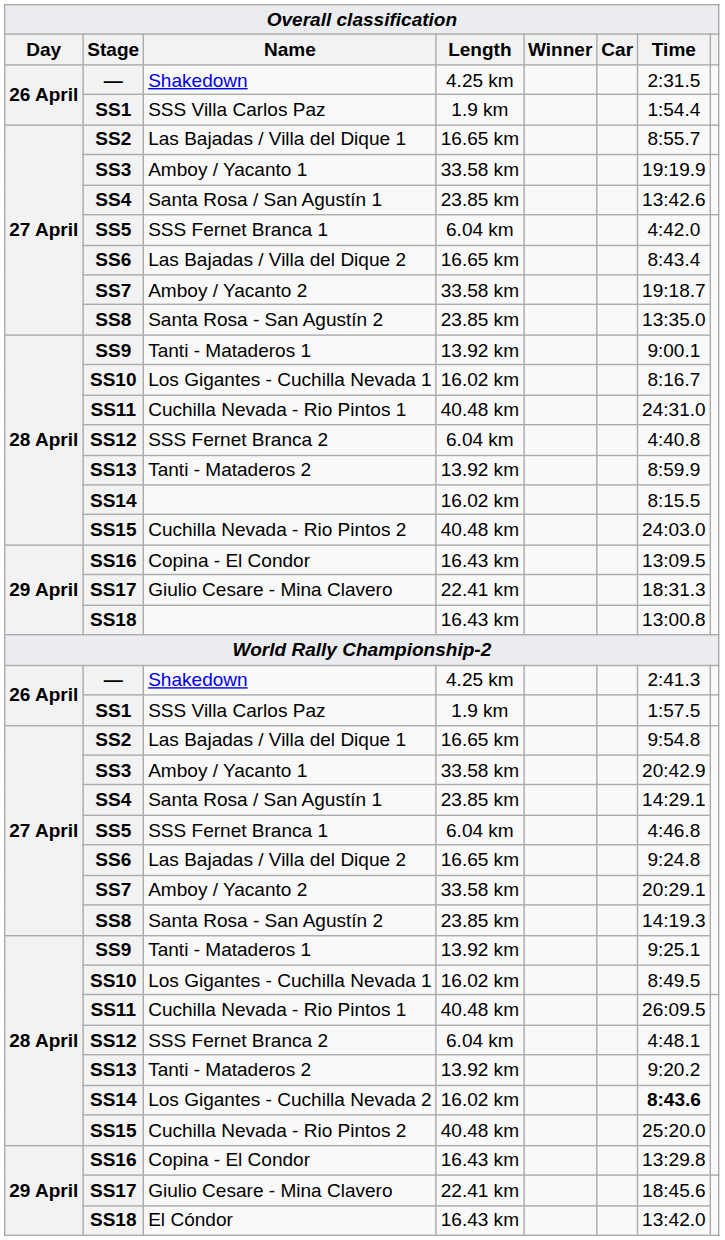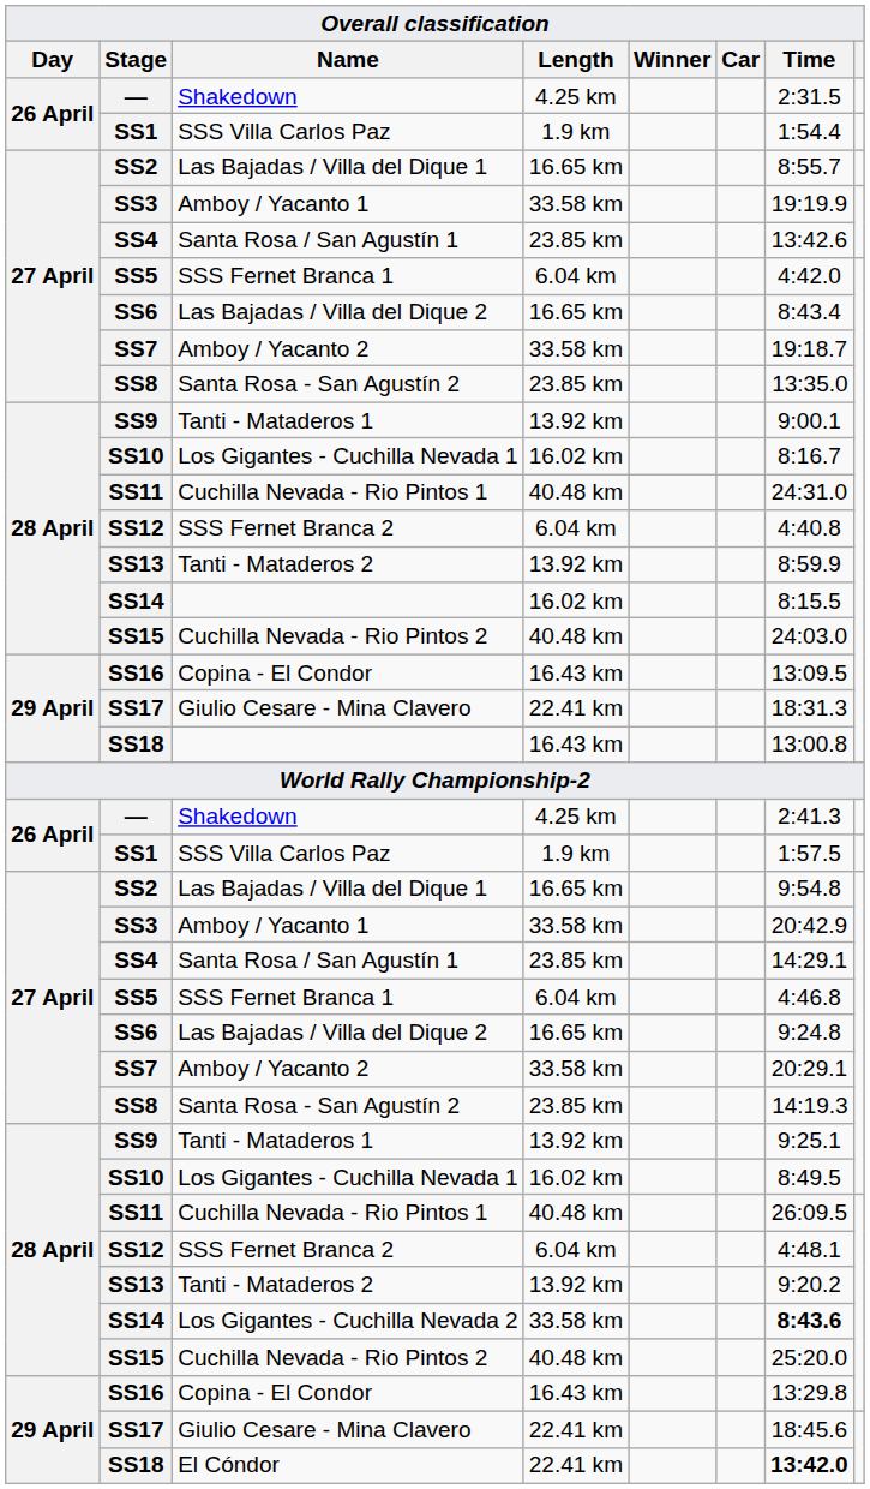 <table class="wikitable" style="font-size: 85%;">
 <tr>
 <td style="background-color:#EAECF0; text-align:center" colspan="8"><strong><em>Overall classification</em></strong></td>
 </tr>
 <tr>
 <th>Day</th>
 <th>Stage</th>
 <th>Name</th>
 <th>Length</th>
 <th>Winner</th>
 <th>Car</th>
 <th>Time</th>
 <th></th>
 </tr>
 <tr>
 <th rowspan="2">26 April</th>
 <th>—</th>
 <td><a href='#'>Shakedown</a></td>
 <td align="center">4.25 km</td>
 <td></td>
 <td></td>
 <td align="center">2:31.5</td>
 <td></td>
 </tr>
 <tr>
 <th>SS1</th>
 <td>SSS Villa Carlos Paz</td>
 <td align="center">1.9 km</td>
 <td></td>
 <td></td>
 <td align="center">1:54.4</td>
 <td></td>
 </tr>
 <tr>
 <th rowspan="7">27 April</th>
 <th>SS2</th>
 <td>Las Bajadas / Villa del Dique 1</td>
 <td align="center">16.65 km</td>
 <td></td>
 <td></td>
 <td align="center">8:55.7</td>
 <td></td>
 </tr>
 <tr>
 <th>SS3</th>
 <td>Amboy / Yacanto 1</td>
 <td align="center">33.58 km</td>
 <td></td>
 <td></td>
 <td align="center">19:19.9</td>
 <td rowspan="2"></td>
 </tr>
 <tr>
 <th>SS4</th>
 <td>Santa Rosa / San Agustín 1</td>
 <td align="center">23.85 km</td>
 <td></td>
 <td></td>
 <td align="center">13:42.6</td>
 </tr>
 <tr>
 <th>SS5</th>
 <td>SSS Fernet Branca 1</td>
 <td align="center">6.04 km</td>
 <td></td>
 <td></td>
 <td align="center">4:42.0</td>
 <td rowspan="14"></td>
 </tr>
 <tr>
 <th>SS6</th>
 <td>Las Bajadas / Villa del Dique 2</td>
 <td align="center">16.65 km</td>
 <td></td>
 <td></td>
 <td align="center">8:43.4</td>
 </tr>
 <tr>
 <th>SS7</th>
 <td>Amboy / Yacanto 2</td>
 <td align="center">33.58 km</td>
 <td></td>
 <td></td>
 <td align="center">19:18.7</td>
 </tr>
 <tr>
 <th>SS8</th>
 <td>Santa Rosa - San Agustín 2</td>
 <td align="center">23.85 km</td>
 <td></td>
 <td></td>
 <td align="right">13:35.0</td>
 </tr>
 <tr>
 <th rowspan="7">28 April</th>
 <th>SS9</th>
 <td>Tanti - Mataderos 1</td>
 <td align="center">13.92 km</td>
 <td></td>
 <td></td>
 <td align="center">9:00.1</td>
 </tr>
 <tr>
 <th>SS10</th>
 <td>Los Gigantes - Cuchilla Nevada 1</td>
 <td align="center">16.02 km</td>
 <td></td>
 <td></td>
 <td align="center">8:16.7</td>
 </tr>
 <tr>
 <th>SS11</th>
 <td>Cuchilla Nevada - Rio Pintos 1</td>
 <td align="center">40.48 km</td>
 <td></td>
 <td></td>
 <td align="center">24:31.0</td>
 </tr>
 <tr>
 <th>SS12</th>
 <td>SSS Fernet Branca 2</td>
 <td align="center">6.04 km</td>
 <td></td>
 <td></td>
 <td align="center">4:40.8</td>
 </tr>
 <tr>
 <th>SS13</th>
 <td>Tanti - Mataderos 2</td>
 <td align="center">13.92 km</td>
 <td></td>
 <td></td>
 <td align="center">8:59.9</td>
 </tr>
 <tr>
 <th>SS14</th>
 <td></td>
 <td align="center">16.02 km</td>
 <td></td>
 <td></td>
 <td align="center">8:15.5</td>
 </tr>
 <tr>
 <th>SS15</th>
 <td>Cuchilla Nevada - Rio Pintos 2</td>
 <td align="center">40.48 km</td>
 <td></td>
 <td></td>
 <td align="center">24:03.0</td>
 </tr>
 <tr>
 <th rowspan="3">29 April</th>
 <th>SS16</th>
 <td>Copina - El Condor</td>
 <td align="center">16.43 km</td>
 <td></td>
 <td></td>
 <td align="center">13:09.5</td>
 </tr>
 <tr>
 <th>SS17</th>
 <td>Giulio Cesare - Mina Clavero</td>
 <td align="center">22.41 km</td>
 <td></td>
 <td></td>
 <td align="center">18:31.3</td>
 </tr>
 <tr>
 <th>SS18</th>
 <td></td>
 <td align="center">16.43 km</td>
 <td></td>
 <td></td>
 <td align="center">13:00.8</td>
 </tr>
 <tr>
 <td style="background-color:#EAECF0; text-align:center" colspan="8"><strong><em>World Rally Championship-2</em></strong></td>
 </tr>
 <tr>
 <th rowspan="2">26 April</th>
 <th>—</th>
 <td><a href='#'>Shakedown</a></td>
 <td align="center">4.25 km</td>
 <td></td>
 <td></td>
 <td align="center">2:41.3</td>
 <td></td>
 </tr>
 <tr>
 <th>SS1</th>
 <td>SSS Villa Carlos Paz</td>
 <td align="center">1.9 km</td>
 <td></td>
 <td></td>
 <td align="center">1:57.5</td>
 <td></td>
 </tr>
 <tr>
 <th rowspan="7">27 April</th>
 <th>SS2</th>
 <td>Las Bajadas / Villa del Dique 1</td>
 <td align="center">16.65 km</td>
 <td></td>
 <td></td>
 <td align="center">9:54.8</td>
 <td rowspan="9"></td>
 </tr>
 <tr>
 <th>SS3</th>
 <td>Amboy / Yacanto 1</td>
 <td align="center">33.58 km</td>
 <td></td>
 <td></td>
 <td align="center">20:42.9</td>
 </tr>
 <tr>
 <th>SS4</th>
 <td>Santa Rosa / San Agustín 1</td>
 <td align="center">23.85 km</td>
 <td></td>
 <td></td>
 <td align="center">14:29.1</td>
 </tr>
 <tr>
 <th>SS5</th>
 <td>SSS Fernet Branca 1</td>
 <td align="center">6.04 km</td>
 <td></td>
 <td></td>
 <td align="center">4:46.8</td>
 </tr>
 <tr>
 <th>SS6</th>
 <td>Las Bajadas / Villa del Dique 2</td>
 <td align="center">16.65 km</td>
 <td></td>
 <td></td>
 <td align="center">9:24.8</td>
 </tr>
 <tr>
 <th>SS7</th>
 <td>Amboy / Yacanto 2</td>
 <td align="center">33.58 km</td>
 <td></td>
 <td></td>
 <td align="center">20:29.1</td>
 </tr>
 <tr>
 <th>SS8</th>
 <td>Santa Rosa - San Agustín 2</td>
 <td align="center">23.85 km</td>
 <td></td>
 <td></td>
 <td align="right">14:19.3</td>
 </tr>
 <tr>
 <th rowspan="7">28 April</th>
 <th>SS9</th>
 <td>Tanti - Mataderos 1</td>
 <td align="center">13.92 km</td>
 <td></td>
 <td></td>
 <td align="center">9:25.1</td>
 </tr>
 <tr>
 <th>SS10</th>
 <td>Los Gigantes - Cuchilla Nevada 1</td>
 <td align="center">16.02 km</td>
 <td></td>
 <td></td>
 <td align="center">8:49.5</td>
 </tr>
 <tr>
 <th>SS11</th>
 <td>Cuchilla Nevada - Rio Pintos 1</td>
 <td align="center">40.48 km</td>
 <td></td>
 <td></td>
 <td align="center">26:09.5</td>
 <td rowspan="6"></td>
 </tr>
 <tr>
 <th>SS12</th>
 <td>SSS Fernet Branca 2</td>
 <td align="center">6.04 km</td>
 <td></td>
 <td></td>
 <td align="center">4:48.1</td>
 </tr>
 <tr>
 <th>SS13</th>
 <td>Tanti - Mataderos 2</td>
 <td align="center">13.92 km</td>
 <td></td>
 <td></td>
 <td align="center">9:20.2</td>
 </tr>
 <tr>
 <th>SS14</th>
 <td>Los Gigantes - Cuchilla Nevada 2</td>
-<td align="center">16.02 km</td>
+<td align="center">33.58 km</td>
 <td></td>
 <td></td>
 <td align="center"><strong>8:43.6</strong></td>
 </tr>
 <tr>
 <th>SS15</th>
 <td>Cuchilla Nevada - Rio Pintos 2</td>
 <td align="center">40.48 km</td>
 <td></td>
 <td></td>
 <td align="center">25:20.0</td>
 </tr>
 <tr>
 <th rowspan="3">29 April</th>
 <th>SS16</th>
 <td>Copina - El Condor</td>
 <td align="center">16.43 km</td>
 <td></td>
 <td></td>
 <td align="center">13:29.8</td>
 </tr>
 <tr>
 <th>SS17</th>
 <td>Giulio Cesare - Mina Clavero</td>
 <td align="center">22.41 km</td>
 <td></td>
 <td></td>
 <td align="center">18:45.6</td>
 <td rowspan="2"></td>
 </tr>
 <tr>
 <th>SS18</th>
 <td>El Cóndor</td>
-<td align="center">16.43 km</td>
+<td align="center">22.41 km</td>
 <td></td>
 <td></td>
-<td align="center">13:42.0</td>
+<td align="center"><strong>13:42.0</strong></td>
 </tr>
 </table>
